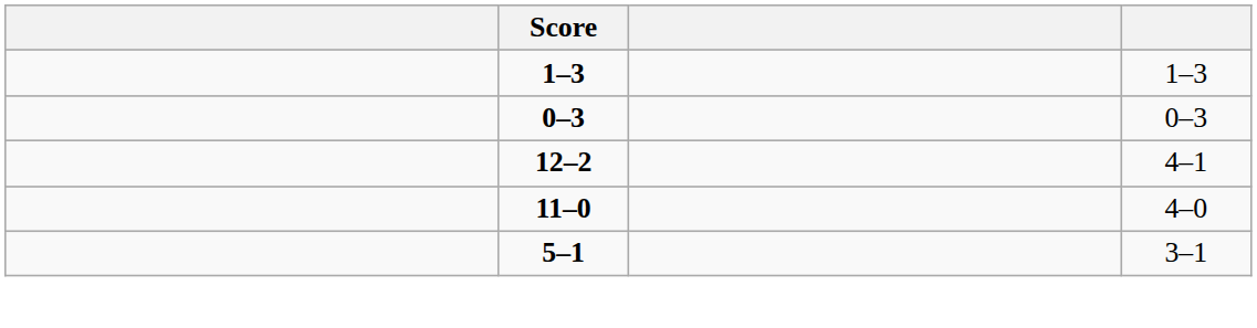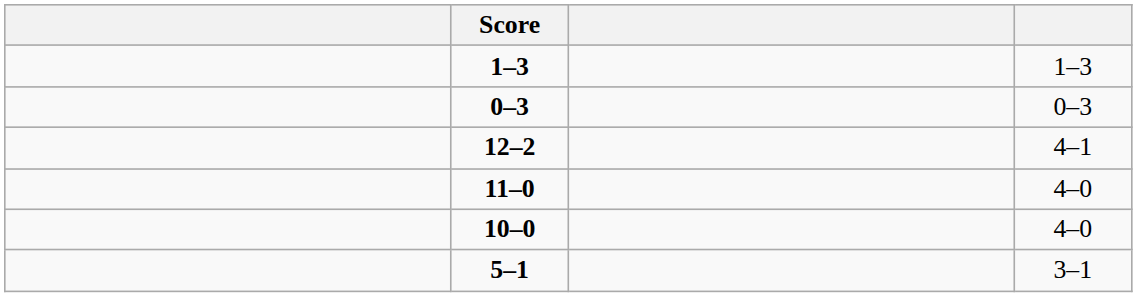 <table class="wikitable" style="text-align: center; ">
 <tr>
 <th align="right" width="270"></th>
 <th width="65">Score</th>
 <th align="left" width="270"></th>
 <th width="65"></th>
 </tr>
 <tr>
 <td align="left"></td>
 <td><strong>1–3</strong></td>
 <td align="left"><strong></strong></td>
 <td>1–3 <strong></strong></td>
 </tr>
 <tr>
 <td align="left"></td>
 <td><strong>0–3</strong></td>
 <td align="left"><strong></strong></td>
 <td>0–3 <strong></strong></td>
 </tr>
 <tr>
 <td align="left"><strong></strong></td>
 <td><strong>12–2</strong></td>
 <td align="left"></td>
 <td>4–1 <strong></strong></td>
 </tr>
 <tr>
 <td align="left"><strong></strong></td>
 <td><strong>11–0</strong></td>
 <td align="left"></td>
 <td>4–0 <strong></strong></td>
 </tr>
 <tr>
 <td align="left"><strong></strong></td>
+<td><strong>10–0</strong></td>
+<td align="left"></td>
+<td>4–0 <strong></strong></td>
+</tr>
+<tr>
+<td align="left"><strong></strong></td>
 <td><strong>5–1</strong></td>
 <td align="left"></td>
 <td>3–1 <strong></strong></td>
 </tr>
 </table>
